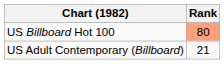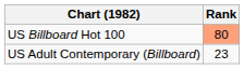 <table class="wikitable sortable">
 <tr>
 <th align="left">Chart (1982)</th>
 <th style="text-align:center;">Rank</th>
 </tr>
 <tr>
 <td>US <em>Billboard</em> Hot 100</td>
 <td style="background: lightsalmon; text-align:center;">80</td>
 </tr>
 <tr>
 <td>US Adult Contemporary (<em>Billboard</em>)</td>
-<td style="text-align:center;">21</td>
+<td style="text-align:center;">23</td>
 </tr>
 </table>
